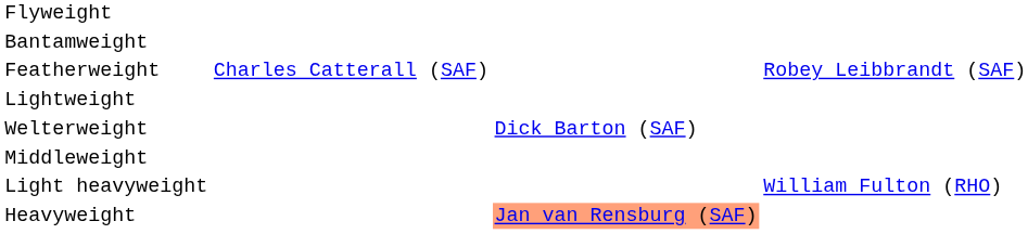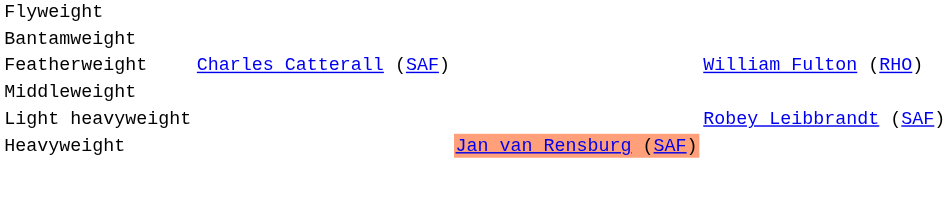 <table>
 <tr>
 <td>Flyweight</td>
 <td></td>
 <td></td>
 <td></td>
 </tr>
 <tr>
 <td>Bantamweight</td>
 <td></td>
 <td></td>
 <td></td>
 </tr>
 <tr>
 <td>Featherweight</td>
 <td> <a href='#'>Charles Catterall</a> <span>(<a href='#'>SAF</a>)</span></td>
 <td></td>
-<td> <a href='#'>Robey Leibbrandt</a> <span>(<a href='#'>SAF</a>)</span></td>
-</tr>
-<tr>
-<td>Lightweight</td>
-<td></td>
-<td></td>
-<td></td>
-</tr>
-<tr>
-<td>Welterweight</td>
-<td></td>
-<td> <a href='#'>Dick Barton</a> <span>(<a href='#'>SAF</a>)</span></td>
-<td></td>
+<td> <a href='#'>William Fulton</a> <span>(<a href='#'>RHO</a>)</span></td>
 </tr>
 <tr>
 <td>Middleweight</td>
 <td></td>
 <td></td>
 <td></td>
 </tr>
 <tr>
 <td>Light heavyweight</td>
 <td></td>
 <td></td>
-<td> <a href='#'>William Fulton</a> <span>(<a href='#'>RHO</a>)</span></td>
+<td> <a href='#'>Robey Leibbrandt</a> <span>(<a href='#'>SAF</a>)</span></td>
 </tr>
 <tr>
 <td>Heavyweight</td>
 <td></td>
 <td style="background: lightsalmon;"> <a href='#'>Jan van Rensburg</a> <span>(<a href='#'>SAF</a>)</span></td>
 <td></td>
 </tr>
 </table>
